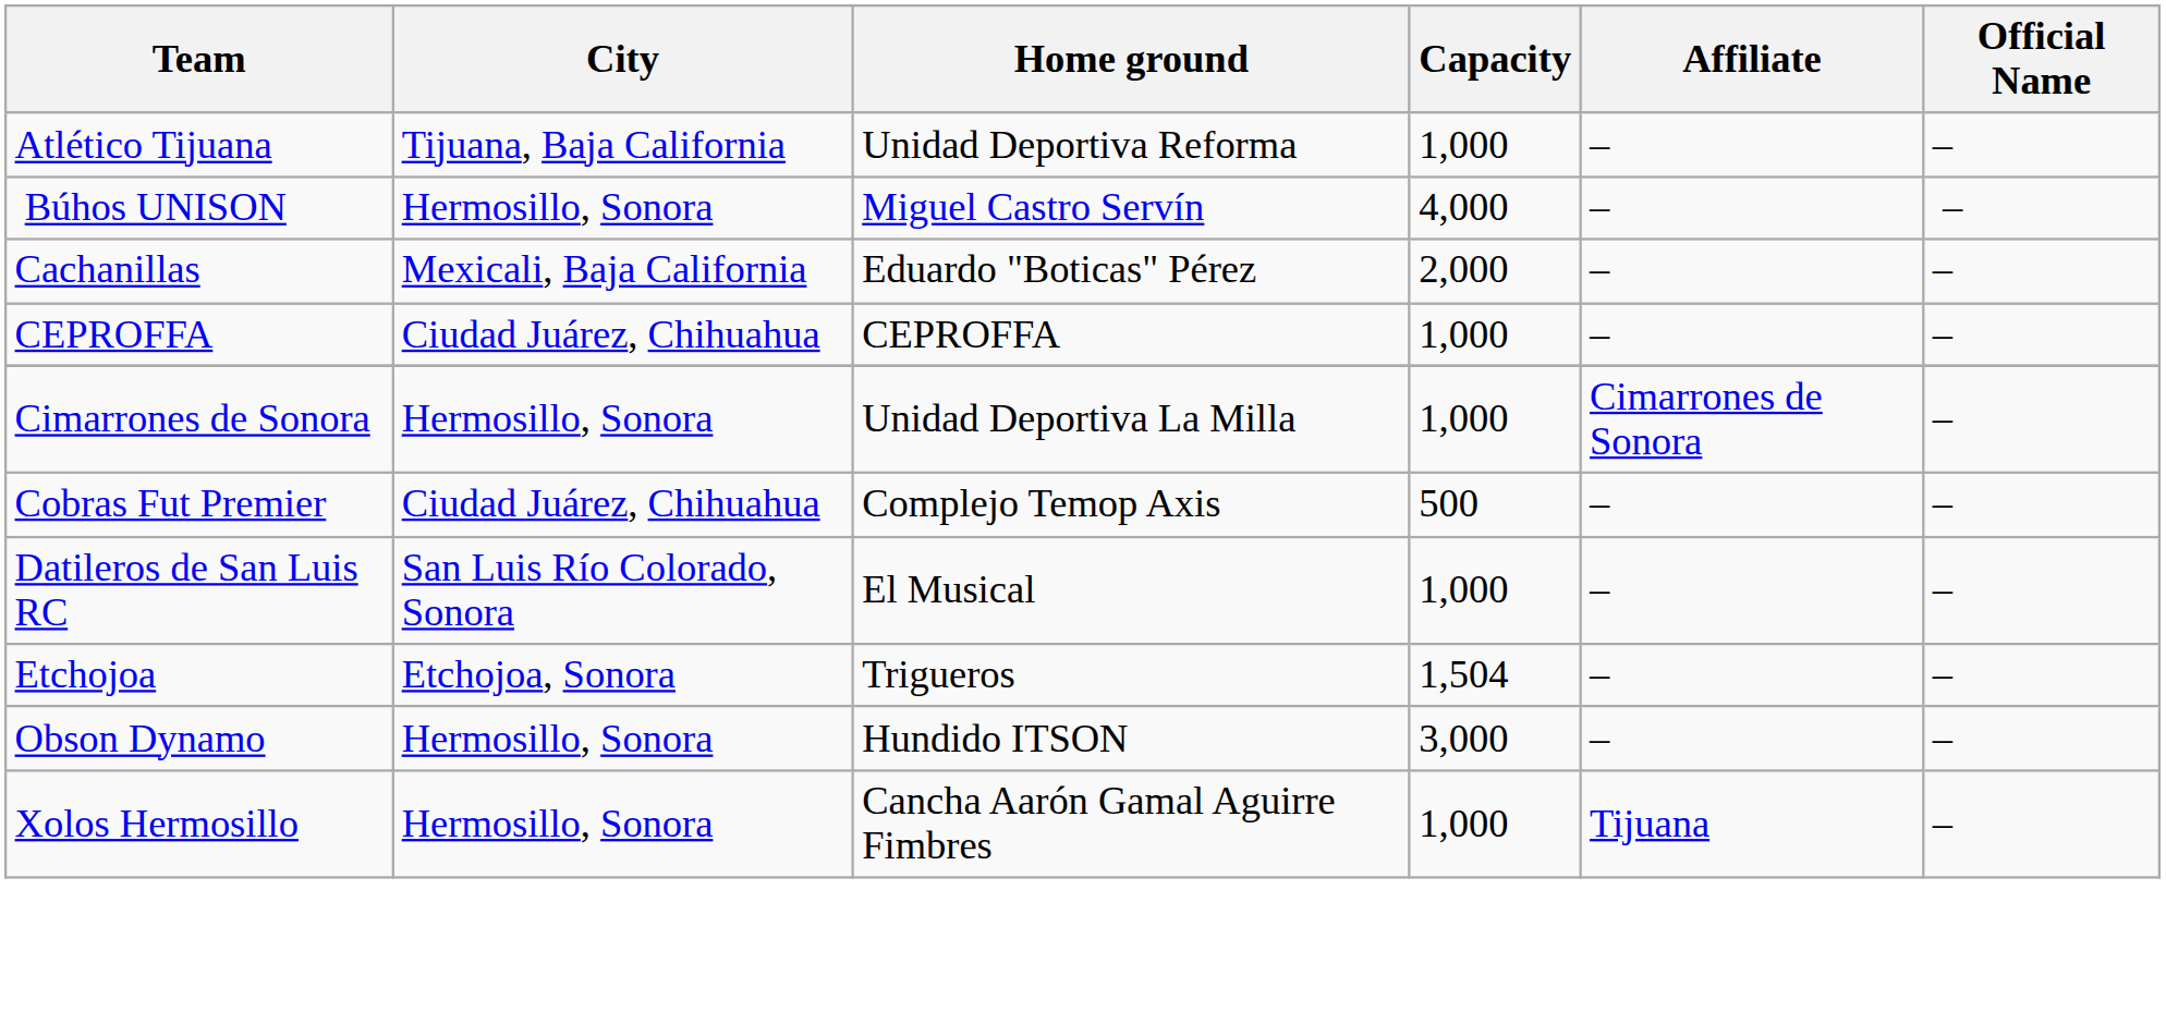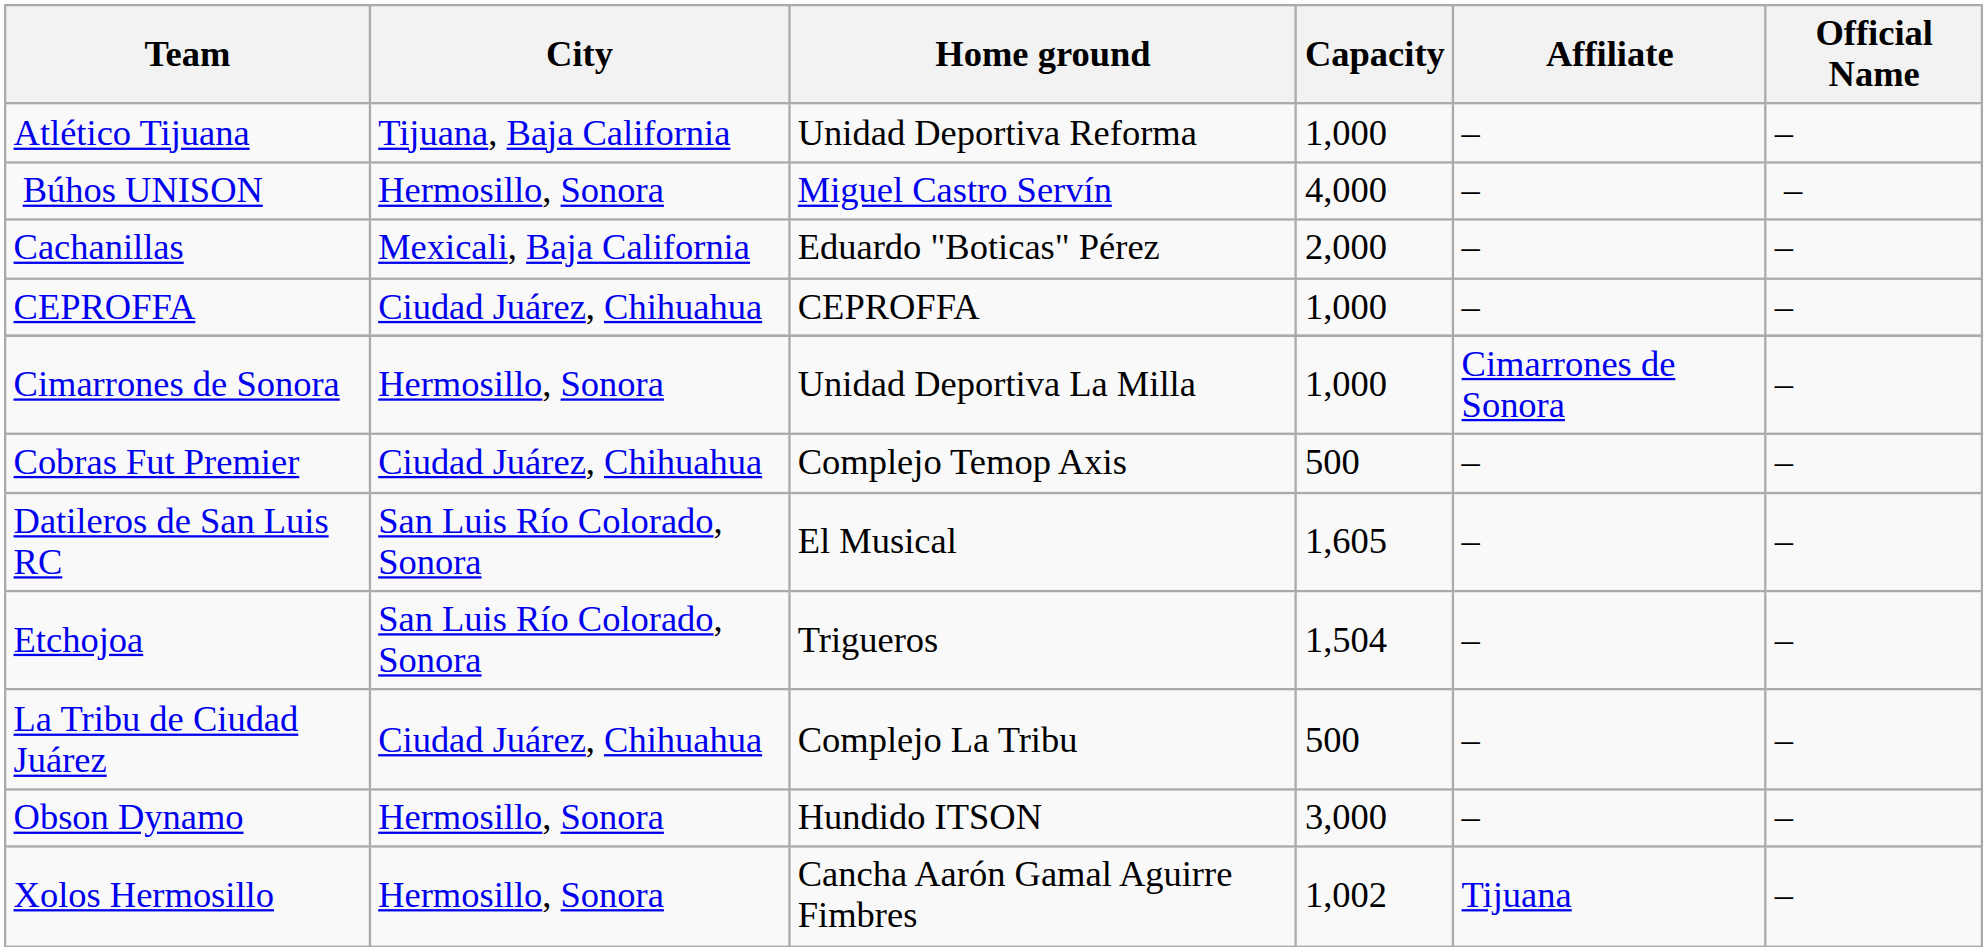 <table class="wikitable sortable">
 <tr>
 <th>Team</th>
 <th>City</th>
 <th>Home ground</th>
 <th>Capacity</th>
 <th>Affiliate</th>
 <th>Official Name</th>
 </tr>
 <tr>
 <td><a href='#'>Atlético Tijuana</a></td>
 <td><a href='#'>Tijuana</a>, <a href='#'>Baja California</a></td>
 <td>Unidad Deportiva Reforma</td>
 <td>1,000</td>
 <td>–</td>
 <td>–</td>
 </tr>
 <tr>
 <td> <a href='#'>Búhos UNISON</a> </td>
 <td><a href='#'>Hermosillo</a>, <a href='#'>Sonora</a></td>
 <td><a href='#'>Miguel Castro Servín</a></td>
 <td>4,000</td>
 <td>– </td>
 <td> –</td>
 </tr>
 <tr>
 <td><a href='#'>Cachanillas</a></td>
 <td><a href='#'>Mexicali</a>, <a href='#'>Baja California</a></td>
 <td>Eduardo "Boticas" Pérez</td>
 <td>2,000</td>
 <td>–</td>
 <td>–</td>
 </tr>
 <tr>
 <td><a href='#'>CEPROFFA</a></td>
 <td><a href='#'>Ciudad Juárez</a>, <a href='#'>Chihuahua</a></td>
 <td>CEPROFFA</td>
 <td>1,000</td>
 <td>–</td>
 <td>–</td>
 </tr>
 <tr>
 </tr>
 <tr>
 <td><a href='#'>Cimarrones de Sonora</a></td>
 <td><a href='#'>Hermosillo</a>, <a href='#'>Sonora</a></td>
 <td>Unidad Deportiva La Milla</td>
 <td>1,000</td>
 <td><a href='#'>Cimarrones de Sonora</a></td>
 <td>–</td>
 </tr>
 <tr>
 <td><a href='#'>Cobras Fut Premier</a></td>
 <td><a href='#'>Ciudad Juárez</a>, <a href='#'>Chihuahua</a></td>
 <td>Complejo Temop Axis</td>
 <td>500</td>
 <td>–</td>
 <td>–</td>
 </tr>
 <tr>
 <td><a href='#'>Datileros de San Luis RC</a></td>
 <td><a href='#'>San Luis Río Colorado</a>, <a href='#'>Sonora</a></td>
 <td>El Musical</td>
-<td>1,000</td>
+<td>1,605</td>
 <td>– </td>
 <td>–</td>
 </tr>
 <tr>
 <td><a href='#'>Etchojoa</a></td>
-<td><a href='#'>Etchojoa</a>, <a href='#'>Sonora</a></td>
+<td><a href='#'>San Luis Río Colorado</a>, <a href='#'>Sonora</a></td>
 <td>Trigueros</td>
 <td>1,504</td>
+<td>–</td>
+<td>–</td>
+</tr>
+<tr>
+<td><a href='#'>La Tribu de Ciudad Juárez</a></td>
+<td><a href='#'>Ciudad Juárez</a>, <a href='#'>Chihuahua</a></td>
+<td>Complejo La Tribu</td>
+<td>500</td>
 <td>–</td>
 <td>–</td>
 </tr>
 <tr>
 <td><a href='#'>Obson Dynamo</a></td>
 <td><a href='#'>Hermosillo</a>, <a href='#'>Sonora</a></td>
 <td>Hundido ITSON</td>
 <td>3,000</td>
 <td>–</td>
 <td>–</td>
 </tr>
 <tr>
 <td><a href='#'>Xolos Hermosillo</a></td>
 <td><a href='#'>Hermosillo</a>, <a href='#'>Sonora</a></td>
 <td>Cancha Aarón Gamal Aguirre Fimbres</td>
-<td>1,000</td>
+<td>1,002</td>
 <td><a href='#'>Tijuana</a></td>
 <td>–</td>
 </tr>
 </table>
